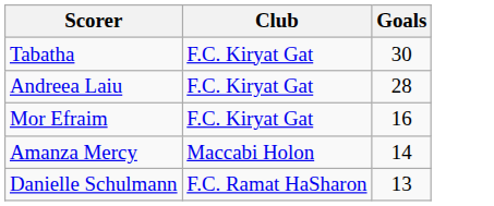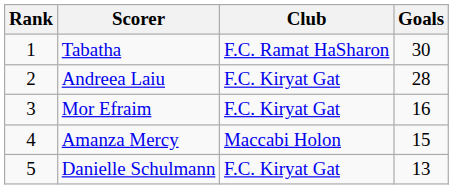 <table class="wikitable" style="text-align:center">
 <tr>
+<th>Rank</th>
 <th>Scorer</th>
 <th>Club</th>
 <th>Goals</th>
 </tr>
 <tr>
+<td>1</td>
 <td align="left"> <a href='#'>Tabatha</a></td>
-<td align="left"><a href='#'>F.C. Kiryat Gat</a></td>
+<td align="left"><a href='#'>F.C. Ramat HaSharon</a></td>
 <td>30</td>
 </tr>
 <tr>
+<td>2</td>
 <td align="left"> <a href='#'>Andreea Laiu</a></td>
 <td align="left"><a href='#'>F.C. Kiryat Gat</a></td>
 <td>28</td>
 </tr>
 <tr>
+<td>3</td>
 <td align="left"> <a href='#'>Mor Efraim</a></td>
 <td align="left"><a href='#'>F.C. Kiryat Gat</a></td>
 <td>16</td>
 </tr>
 <tr>
+<td>4</td>
 <td align="left"> <a href='#'>Amanza Mercy</a></td>
 <td align="left"><a href='#'>Maccabi Holon</a></td>
-<td>14</td>
+<td>15</td>
 </tr>
 <tr>
+<td>5</td>
 <td align="left"> <a href='#'>Danielle Schulmann</a></td>
-<td align="left"><a href='#'>F.C. Ramat HaSharon</a></td>
+<td align="left"><a href='#'>F.C. Kiryat Gat</a></td>
 <td>13</td>
 </tr>
 </table>
